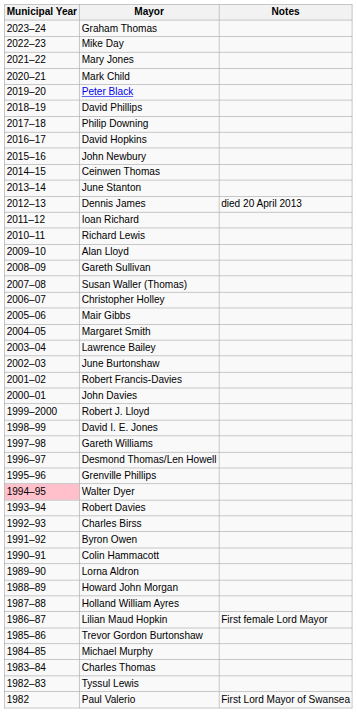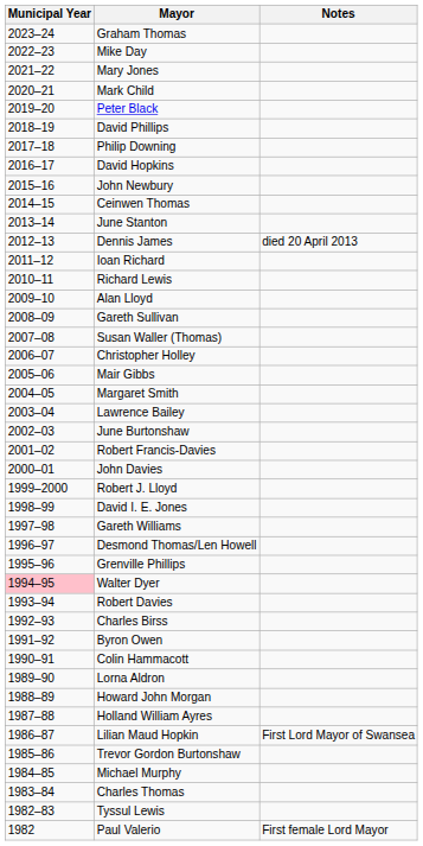 <table class="wikitable">
 <tr>
 <th>Municipal Year</th>
 <th>Mayor</th>
 <th>Notes</th>
 </tr>
 <tr>
 <td>2023–24</td>
 <td>Graham Thomas</td>
 <td></td>
 </tr>
 <tr>
 <td>2022–23</td>
 <td>Mike Day</td>
 <td></td>
 </tr>
 <tr>
 <td>2021–22</td>
 <td>Mary Jones</td>
 <td></td>
 </tr>
 <tr>
 <td>2020–21</td>
 <td>Mark Child</td>
 <td></td>
 </tr>
 <tr>
 <td>2019–20</td>
 <td><a href='#'>Peter Black</a></td>
 <td></td>
 </tr>
 <tr>
 <td>2018–19</td>
 <td>David Phillips</td>
 <td></td>
 </tr>
 <tr>
 <td>2017–18</td>
 <td>Philip Downing</td>
 <td></td>
 </tr>
 <tr>
 <td>2016–17</td>
 <td>David Hopkins</td>
 <td></td>
 </tr>
 <tr>
 <td>2015–16</td>
 <td>John Newbury</td>
 <td></td>
 </tr>
 <tr>
 <td>2014–15</td>
 <td>Ceinwen Thomas</td>
 <td></td>
 </tr>
 <tr>
 <td>2013–14</td>
 <td>June Stanton</td>
 <td></td>
 </tr>
 <tr>
 <td>2012–13</td>
 <td>Dennis James</td>
 <td>died 20 April 2013</td>
 </tr>
 <tr>
 <td>2011–12</td>
 <td>Ioan Richard</td>
 <td></td>
 </tr>
 <tr>
 <td>2010–11</td>
 <td>Richard Lewis</td>
 <td></td>
 </tr>
 <tr>
 <td>2009–10</td>
 <td>Alan Lloyd</td>
 <td></td>
 </tr>
 <tr>
 <td>2008–09</td>
 <td>Gareth Sullivan</td>
 <td></td>
 </tr>
 <tr>
 <td>2007–08</td>
 <td>Susan Waller (Thomas)</td>
 <td></td>
 </tr>
 <tr>
 <td>2006–07</td>
 <td>Christopher Holley</td>
 <td></td>
 </tr>
 <tr>
 <td>2005–06</td>
 <td>Mair Gibbs</td>
 <td></td>
 </tr>
 <tr>
 <td>2004–05</td>
 <td>Margaret Smith</td>
 <td></td>
 </tr>
 <tr>
 <td>2003–04</td>
 <td>Lawrence Bailey</td>
 <td></td>
 </tr>
 <tr>
 <td>2002–03</td>
 <td>June Burtonshaw</td>
 <td></td>
 </tr>
 <tr>
 <td>2001–02</td>
 <td>Robert Francis-Davies</td>
 <td></td>
 </tr>
 <tr>
 <td>2000–01</td>
 <td>John Davies</td>
 <td></td>
 </tr>
 <tr>
 <td>1999–2000</td>
 <td>Robert J. Lloyd</td>
 <td></td>
 </tr>
 <tr>
 <td>1998–99</td>
 <td>David I. E. Jones</td>
 <td></td>
 </tr>
 <tr>
 <td>1997–98</td>
 <td>Gareth Williams</td>
 <td></td>
 </tr>
 <tr>
 <td>1996–97</td>
 <td>Desmond Thomas/Len Howell</td>
 <td></td>
 </tr>
 <tr>
 <td>1995–96</td>
 <td>Grenville Phillips</td>
 <td></td>
 </tr>
 <tr>
 <td style="background: pink;">1994–95</td>
 <td>Walter Dyer</td>
 <td></td>
 </tr>
 <tr>
 <td>1993–94</td>
 <td>Robert Davies</td>
 <td></td>
 </tr>
 <tr>
 <td>1992–93</td>
 <td>Charles Birss</td>
 <td></td>
 </tr>
 <tr>
 <td>1991–92</td>
 <td>Byron Owen</td>
 <td></td>
 </tr>
 <tr>
 <td>1990–91</td>
 <td>Colin Hammacott</td>
 <td></td>
 </tr>
 <tr>
 <td>1989–90</td>
 <td>Lorna Aldron</td>
 <td></td>
 </tr>
 <tr>
 <td>1988–89</td>
 <td>Howard John Morgan</td>
 <td></td>
 </tr>
 <tr>
 <td>1987–88</td>
 <td>Holland William Ayres</td>
 <td></td>
 </tr>
 <tr>
 <td>1986–87</td>
 <td>Lilian Maud Hopkin</td>
-<td>First female Lord Mayor</td>
+<td>First Lord Mayor of Swansea</td>
 </tr>
 <tr>
 <td>1985–86</td>
 <td>Trevor Gordon Burtonshaw</td>
 <td></td>
 </tr>
 <tr>
 <td>1984–85</td>
 <td>Michael Murphy</td>
 <td></td>
 </tr>
 <tr>
 <td>1983–84</td>
 <td>Charles Thomas</td>
 <td></td>
 </tr>
 <tr>
 <td>1982–83</td>
 <td>Tyssul Lewis</td>
 <td></td>
 </tr>
 <tr>
 <td>1982</td>
 <td>Paul Valerio</td>
-<td>First Lord Mayor of Swansea</td>
+<td>First female Lord Mayor</td>
 </tr>
 </table>
